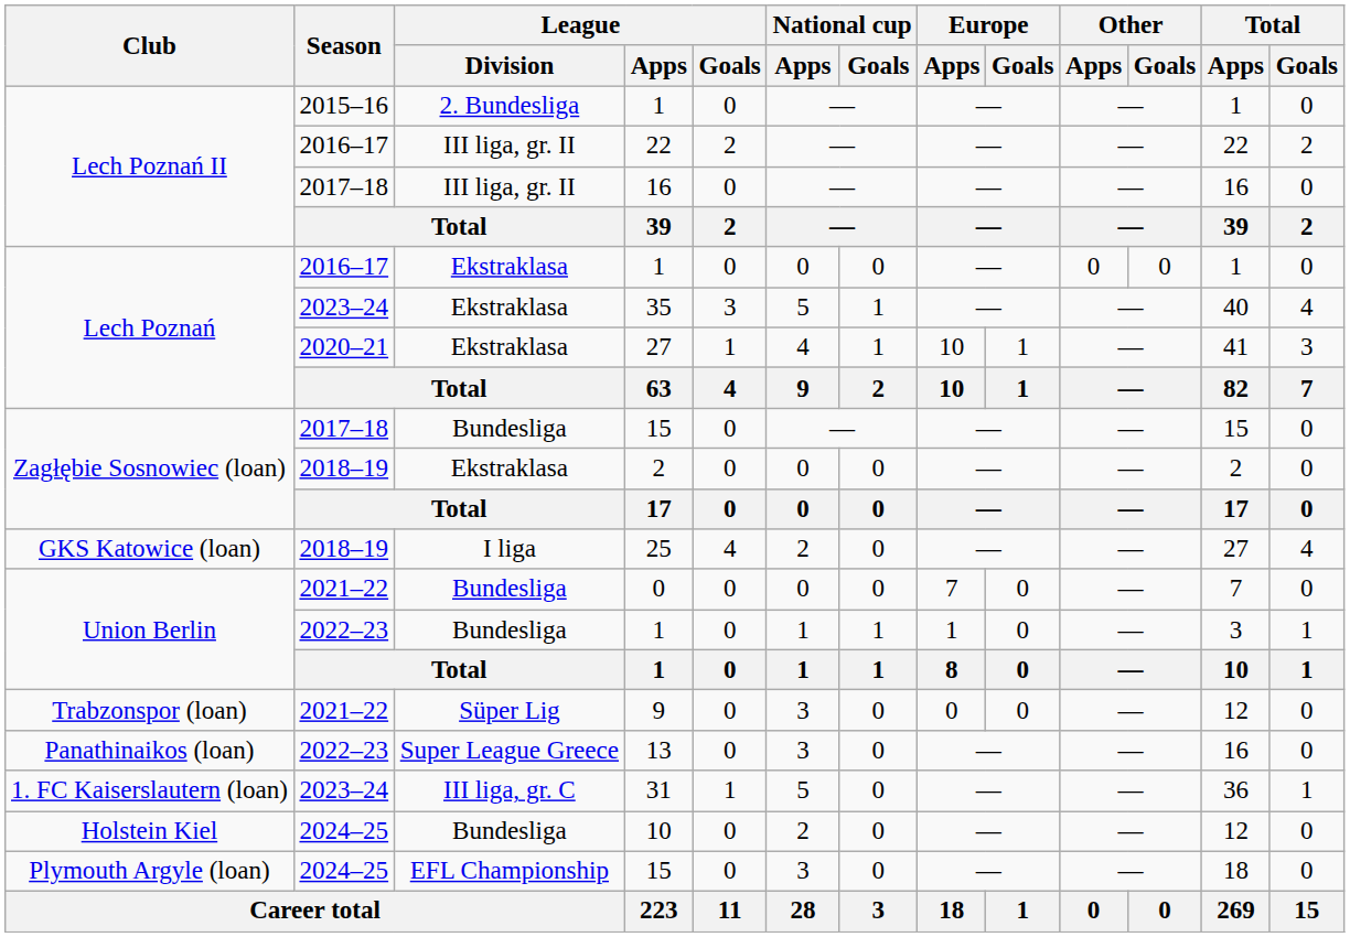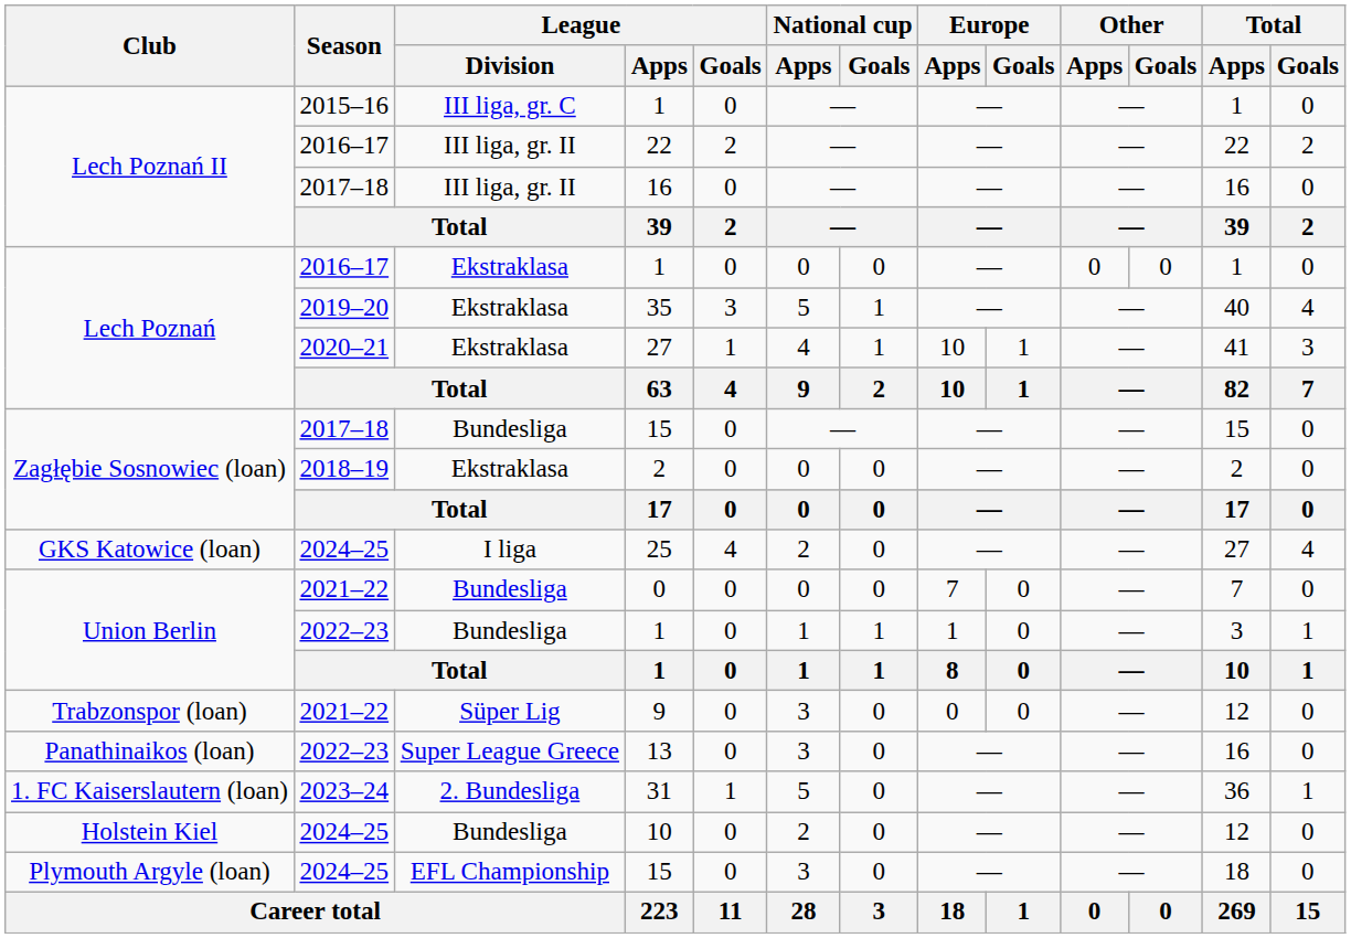 <table class="wikitable" style="text-align:center">
 <tr>
 <th rowspan="2">Club</th>
 <th rowspan="2">Season</th>
 <th colspan="3">League</th>
 <th colspan="2">National cup</th>
 <th colspan="2">Europe</th>
 <th colspan="2">Other</th>
 <th colspan="2">Total</th>
 </tr>
 <tr>
 <th>Division</th>
 <th>Apps</th>
 <th>Goals</th>
 <th>Apps</th>
 <th>Goals</th>
 <th>Apps</th>
 <th>Goals</th>
 <th>Apps</th>
 <th>Goals</th>
 <th>Apps</th>
 <th>Goals</th>
 </tr>
 <tr>
 <td rowspan="4"><a href='#'>Lech Poznań II</a></td>
 <td>2015–16</td>
-<td><a href='#'>2. Bundesliga</a></td>
+<td><a href='#'>III liga, gr. C</a></td>
 <td>1</td>
 <td>0</td>
 <td colspan="2">—</td>
 <td colspan="2">—</td>
 <td colspan="2">—</td>
 <td>1</td>
 <td>0</td>
 </tr>
 <tr>
 <td>2016–17</td>
 <td>III liga, gr. II</td>
 <td>22</td>
 <td>2</td>
 <td colspan="2">—</td>
 <td colspan="2">—</td>
 <td colspan="2">—</td>
 <td>22</td>
 <td>2</td>
 </tr>
 <tr>
 <td>2017–18</td>
 <td>III liga, gr. II</td>
 <td>16</td>
 <td>0</td>
 <td colspan="2">—</td>
 <td colspan="2">—</td>
 <td colspan="2">—</td>
 <td>16</td>
 <td>0</td>
 </tr>
 <tr>
 <th colspan="2">Total</th>
 <th>39</th>
 <th>2</th>
 <th colspan="2">—</th>
 <th colspan="2">—</th>
 <th colspan="2">—</th>
 <th>39</th>
 <th>2</th>
 </tr>
 <tr>
 <td rowspan="4"><a href='#'>Lech Poznań</a></td>
 <td><a href='#'>2016–17</a></td>
 <td><a href='#'>Ekstraklasa</a></td>
 <td>1</td>
 <td>0</td>
 <td>0</td>
 <td>0</td>
 <td colspan="2">—</td>
 <td>0</td>
 <td>0</td>
 <td>1</td>
 <td>0</td>
 </tr>
 <tr>
-<td><a href='#'>2023–24</a></td>
+<td><a href='#'>2019–20</a></td>
 <td>Ekstraklasa</td>
 <td>35</td>
 <td>3</td>
 <td>5</td>
 <td>1</td>
 <td colspan="2">—</td>
 <td colspan="2">—</td>
 <td>40</td>
 <td>4</td>
 </tr>
 <tr>
 <td><a href='#'>2020–21</a></td>
 <td>Ekstraklasa</td>
 <td>27</td>
 <td>1</td>
 <td>4</td>
 <td>1</td>
 <td>10</td>
 <td>1</td>
 <td colspan="2">—</td>
 <td>41</td>
 <td>3</td>
 </tr>
 <tr>
 <th colspan="2">Total</th>
 <th>63</th>
 <th>4</th>
 <th>9</th>
 <th>2</th>
 <th>10</th>
 <th>1</th>
 <th colspan="2">—</th>
 <th>82</th>
 <th>7</th>
 </tr>
 <tr>
 <td rowspan="3"><a href='#'>Zagłębie Sosnowiec</a> (loan)</td>
 <td><a href='#'>2017–18</a></td>
 <td>Bundesliga</td>
 <td>15</td>
 <td>0</td>
 <td colspan="2">—</td>
 <td colspan="2">—</td>
 <td colspan="2">—</td>
 <td>15</td>
 <td>0</td>
 </tr>
 <tr>
 <td><a href='#'>2018–19</a></td>
 <td>Ekstraklasa</td>
 <td>2</td>
 <td>0</td>
 <td>0</td>
 <td>0</td>
 <td colspan="2">—</td>
 <td colspan="2">—</td>
 <td>2</td>
 <td>0</td>
 </tr>
 <tr>
 <th colspan="2">Total</th>
 <th>17</th>
 <th>0</th>
 <th>0</th>
 <th>0</th>
 <th colspan="2">—</th>
 <th colspan="2">—</th>
 <th>17</th>
 <th>0</th>
 </tr>
 <tr>
 <td><a href='#'>GKS Katowice</a> (loan)</td>
-<td><a href='#'>2018–19</a></td>
+<td><a href='#'>2024–25</a></td>
 <td>I liga</td>
 <td>25</td>
 <td>4</td>
 <td>2</td>
 <td>0</td>
 <td colspan="2">—</td>
 <td colspan="2">—</td>
 <td>27</td>
 <td>4</td>
 </tr>
 <tr>
 <td rowspan="3"><a href='#'>Union Berlin</a></td>
 <td><a href='#'>2021–22</a></td>
 <td><a href='#'>Bundesliga</a></td>
 <td>0</td>
 <td>0</td>
 <td>0</td>
 <td>0</td>
 <td>7</td>
 <td>0</td>
 <td colspan="2">—</td>
 <td>7</td>
 <td>0</td>
 </tr>
 <tr>
 <td><a href='#'>2022–23</a></td>
 <td>Bundesliga</td>
 <td>1</td>
 <td>0</td>
 <td>1</td>
 <td>1</td>
 <td>1</td>
 <td>0</td>
 <td colspan="2">—</td>
 <td>3</td>
 <td>1</td>
 </tr>
 <tr>
 <th colspan="2">Total</th>
 <th>1</th>
 <th>0</th>
 <th>1</th>
 <th>1</th>
 <th>8</th>
 <th>0</th>
 <th colspan="2">—</th>
 <th>10</th>
 <th>1</th>
 </tr>
 <tr>
 <td><a href='#'>Trabzonspor</a> (loan)</td>
 <td><a href='#'>2021–22</a></td>
 <td><a href='#'>Süper Lig</a></td>
 <td>9</td>
 <td>0</td>
 <td>3</td>
 <td>0</td>
 <td>0</td>
 <td>0</td>
 <td colspan="2">—</td>
 <td>12</td>
 <td>0</td>
 </tr>
 <tr>
 <td><a href='#'>Panathinaikos</a> (loan)</td>
 <td><a href='#'>2022–23</a></td>
 <td><a href='#'>Super League Greece</a></td>
 <td>13</td>
 <td>0</td>
 <td>3</td>
 <td>0</td>
 <td colspan="2">—</td>
 <td colspan="2">—</td>
 <td>16</td>
 <td>0</td>
 </tr>
 <tr>
 <td><a href='#'>1. FC Kaiserslautern</a> (loan)</td>
 <td><a href='#'>2023–24</a></td>
-<td><a href='#'>III liga, gr. C</a></td>
+<td><a href='#'>2. Bundesliga</a></td>
 <td>31</td>
 <td>1</td>
 <td>5</td>
 <td>0</td>
 <td colspan="2">—</td>
 <td colspan="2">—</td>
 <td>36</td>
 <td>1</td>
 </tr>
 <tr>
 <td><a href='#'>Holstein Kiel</a></td>
 <td><a href='#'>2024–25</a></td>
 <td>Bundesliga</td>
 <td>10</td>
 <td>0</td>
 <td>2</td>
 <td>0</td>
 <td colspan="2">—</td>
 <td colspan="2">—</td>
 <td>12</td>
 <td>0</td>
 </tr>
 <tr>
 <td><a href='#'>Plymouth Argyle</a> (loan)</td>
 <td><a href='#'>2024–25</a></td>
 <td><a href='#'>EFL Championship</a></td>
 <td>15</td>
 <td>0</td>
 <td>3</td>
 <td>0</td>
 <td colspan="2">—</td>
 <td colspan="2">—</td>
 <td>18</td>
 <td>0</td>
 </tr>
 <tr>
 <th colspan="3">Career total</th>
 <th>223</th>
 <th>11</th>
 <th>28</th>
 <th>3</th>
 <th>18</th>
 <th>1</th>
 <th>0</th>
 <th>0</th>
 <th>269</th>
 <th>15</th>
 </tr>
 <tr>
 </tr>
 </table>
